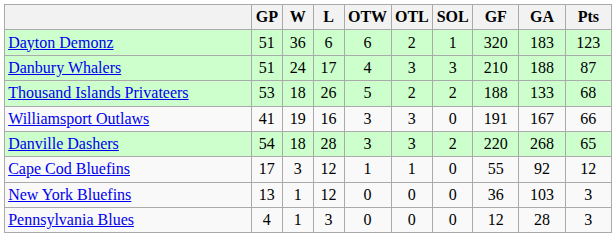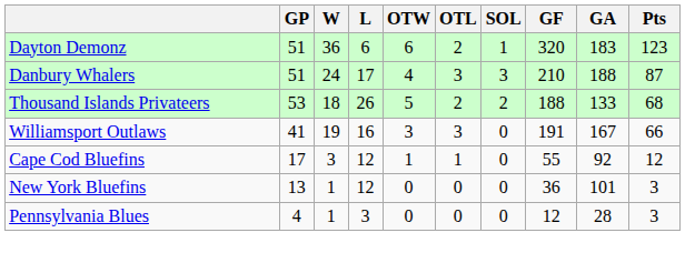 <table class="wikitable">
 <tr>
 <th width="40%" bgcolor="#e0e0e0"></th>
 <th width="5%" bgcolor="#e0e0e0">GP</th>
 <th width="5%" bgcolor="#e0e0e0">W</th>
 <th width="5%" bgcolor="#e0e0e0">L</th>
 <th width="5%" bgcolor="#e0e0e0">OTW</th>
 <th width="5%" bgcolor="#e0e0e0">OTL</th>
 <th width="5%" bgcolor="#e0e0e0">SOL</th>
 <th width="7.5%" bgcolor="#e0e0e0">GF</th>
 <th width="7.5%" bgcolor="#e0e0e0">GA</th>
 <th width="7.5%" bgcolor="#e0e0e0">Pts</th>
 </tr>
 <tr align="center" bgcolor="#CCFFCC">
 <td align="left"><a href='#'>Dayton Demonz</a></td>
 <td>51</td>
 <td>36</td>
 <td>6</td>
 <td>6</td>
 <td>2</td>
 <td>1</td>
 <td>320</td>
 <td>183</td>
 <td>123</td>
 </tr>
 <tr align="center" bgcolor="#CCFFCC">
 <td align="left"><a href='#'>Danbury Whalers</a></td>
 <td>51</td>
 <td>24</td>
 <td>17</td>
 <td>4</td>
 <td>3</td>
 <td>3</td>
 <td>210</td>
 <td>188</td>
 <td>87</td>
 </tr>
 <tr align="center" bgcolor="#CCFFCC">
 <td align="left"><a href='#'>Thousand Islands Privateers</a></td>
 <td>53</td>
 <td>18</td>
 <td>26</td>
 <td>5</td>
 <td>2</td>
 <td>2</td>
 <td>188</td>
 <td>133</td>
 <td>68</td>
 </tr>
 <tr align="center">
 <td align="left"><a href='#'>Williamsport Outlaws</a></td>
 <td>41</td>
 <td>19</td>
 <td>16</td>
 <td>3</td>
 <td>3</td>
 <td>0</td>
 <td>191</td>
 <td>167</td>
 <td>66</td>
 </tr>
-<tr align="center" bgcolor="#CCFFCC">
-<td align="left"><a href='#'>Danville Dashers</a></td>
-<td>54</td>
-<td>18</td>
-<td>28</td>
-<td>3</td>
-<td>3</td>
-<td>2</td>
-<td>220</td>
-<td>268</td>
-<td>65</td>
-</tr>
 <tr align="center">
 <td align="left"><a href='#'>Cape Cod Bluefins</a></td>
 <td>17</td>
 <td>3</td>
 <td>12</td>
 <td>1</td>
 <td>1</td>
 <td>0</td>
 <td>55</td>
 <td>92</td>
 <td>12</td>
 </tr>
 <tr align="center">
 <td align="left"><a href='#'>New York Bluefins</a></td>
 <td>13</td>
 <td>1</td>
 <td>12</td>
 <td>0</td>
 <td>0</td>
 <td>0</td>
 <td>36</td>
-<td>103</td>
+<td>101</td>
 <td>3</td>
 </tr>
 <tr align="center">
 <td align="left"><a href='#'>Pennsylvania Blues</a></td>
 <td>4</td>
 <td>1</td>
 <td>3</td>
 <td>0</td>
 <td>0</td>
 <td>0</td>
 <td>12</td>
 <td>28</td>
 <td>3</td>
 </tr>
 </table>
